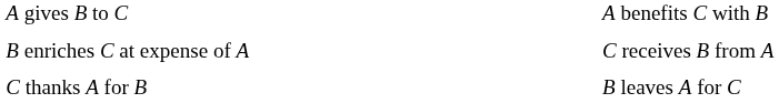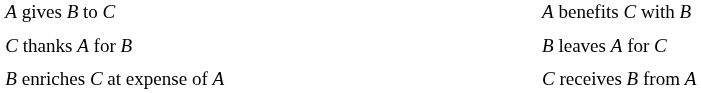 <table align="center" cellspacing="8" style="width:72%">
 <tr>
 <td style="width:36%"><em>A</em> gives <em>B</em> to <em>C</em></td>
 <td style="width:36%"><em>A</em> benefits <em>C</em> with <em>B</em></td>
 </tr>
 <tr>
+<td><em>C</em> thanks <em>A</em> for <em>B</em></td>
+<td><em>B</em> leaves <em>A</em> for <em>C</em></td>
+</tr>
+<tr>
 <td><em>B</em> enriches <em>C</em> at expense of <em>A</em></td>
 <td><em>C</em> receives <em>B</em> from <em>A</em></td>
 </tr>
-<tr>
-<td><em>C</em> thanks <em>A</em> for <em>B</em></td>
-<td><em>B</em> leaves <em>A</em> for <em>C</em></td>
-</tr>
 </table>
